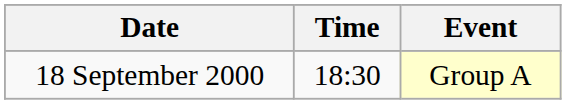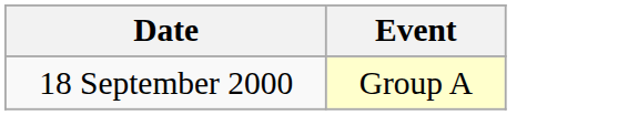 <table class = "wikitable" style="text-align:center;">
 <tr>
 <th width=150>Date</th>
-<th width=50>Time</th>
 <th width=80>Event</th>
 </tr>
 <tr>
 <td>18 September 2000</td>
-<td>18:30</td>
 <td bgcolor=ffffcc>Group A</td>
 </tr>
 </table>
